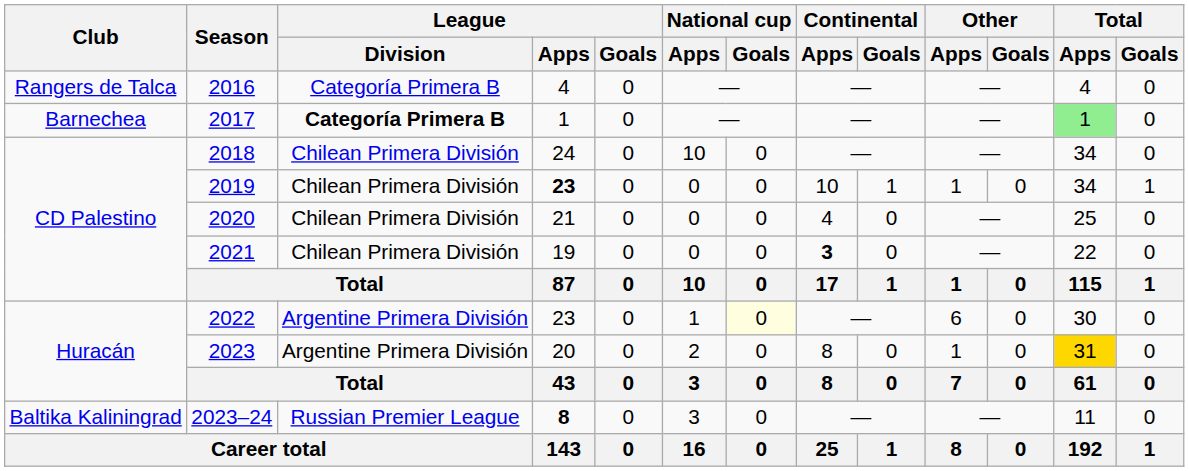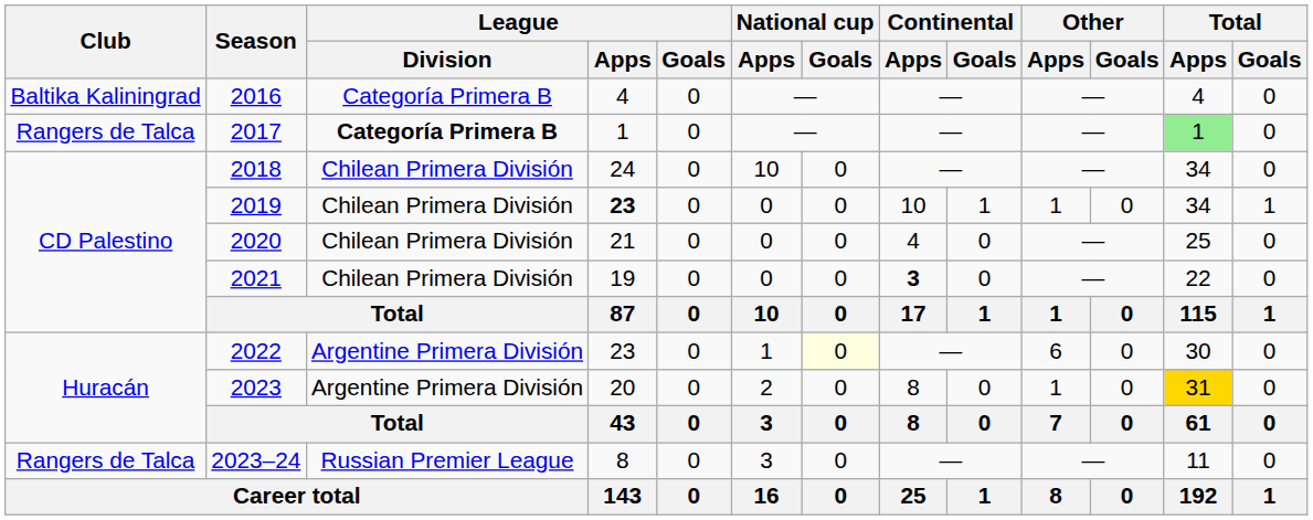 <table class="wikitable" style="text-align: center;">
 <tr>
 <th rowspan="2">Club</th>
 <th rowspan="2">Season</th>
 <th colspan="3">League</th>
 <th colspan="2">National cup</th>
 <th colspan="2">Continental</th>
 <th colspan="2">Other</th>
 <th colspan="2">Total</th>
 </tr>
 <tr>
 <th>Division</th>
 <th>Apps</th>
 <th>Goals</th>
 <th>Apps</th>
 <th>Goals</th>
 <th>Apps</th>
 <th>Goals</th>
 <th>Apps</th>
 <th>Goals</th>
 <th>Apps</th>
 <th>Goals</th>
 </tr>
 <tr>
-<td><a href='#'>Rangers de Talca</a></td>
+<td><a href='#'>Baltika Kaliningrad</a></td>
 <td><a href='#'>2016</a></td>
 <td><a href='#'>Categoría Primera B</a></td>
 <td>4</td>
 <td>0</td>
 <td colspan="2">—</td>
 <td colspan="2">—</td>
 <td colspan="2">—</td>
 <td>4</td>
 <td>0</td>
 </tr>
 <tr>
-<td><a href='#'>Barnechea</a></td>
+<td><a href='#'>Rangers de Talca</a></td>
 <td><a href='#'>2017</a></td>
 <td><strong>Categoría Primera B</strong></td>
 <td>1</td>
 <td>0</td>
 <td colspan="2">—</td>
 <td colspan="2">—</td>
 <td colspan="2">—</td>
 <td style="background: lightgreen;">1</td>
 <td>0</td>
 </tr>
 <tr>
 <td rowspan="5"><a href='#'>CD Palestino</a></td>
 <td><a href='#'>2018</a></td>
 <td><a href='#'>Chilean Primera División</a></td>
 <td>24</td>
 <td>0</td>
 <td>10</td>
 <td>0</td>
 <td colspan="2">—</td>
 <td colspan="2">—</td>
 <td>34</td>
 <td>0</td>
 </tr>
 <tr>
 <td><a href='#'>2019</a></td>
 <td>Chilean Primera División</td>
 <td><strong>23</strong></td>
 <td>0</td>
 <td>0</td>
 <td>0</td>
 <td>10</td>
 <td>1</td>
 <td>1</td>
 <td>0</td>
 <td>34</td>
 <td>1</td>
 </tr>
 <tr>
 <td><a href='#'>2020</a></td>
 <td>Chilean Primera División</td>
 <td>21</td>
 <td>0</td>
 <td>0</td>
 <td>0</td>
 <td>4</td>
 <td>0</td>
 <td colspan="2">—</td>
 <td>25</td>
 <td>0</td>
 </tr>
 <tr>
 <td><a href='#'>2021</a></td>
 <td>Chilean Primera División</td>
 <td>19</td>
 <td>0</td>
 <td>0</td>
 <td>0</td>
 <td><strong>3</strong></td>
 <td>0</td>
 <td colspan="2">—</td>
 <td>22</td>
 <td>0</td>
 </tr>
 <tr>
 <th colspan="2">Total</th>
 <th>87</th>
 <th>0</th>
 <th>10</th>
 <th>0</th>
 <th>17</th>
 <th>1</th>
 <th>1</th>
 <th>0</th>
 <th>115</th>
 <th>1</th>
 </tr>
 <tr>
 <td rowspan="3"><a href='#'>Huracán</a></td>
 <td><a href='#'>2022</a></td>
 <td><a href='#'>Argentine Primera División</a></td>
 <td>23</td>
 <td>0</td>
 <td>1</td>
 <td style="background: lightyellow;">0</td>
 <td colspan="2">—</td>
 <td>6</td>
 <td>0</td>
 <td>30</td>
 <td>0</td>
 </tr>
 <tr>
 <td><a href='#'>2023</a></td>
 <td>Argentine Primera División</td>
 <td>20</td>
 <td>0</td>
 <td>2</td>
 <td>0</td>
 <td>8</td>
 <td>0</td>
 <td>1</td>
 <td>0</td>
 <td style="background: gold;">31</td>
 <td>0</td>
 </tr>
 <tr>
 <th colspan="2">Total</th>
 <th>43</th>
 <th>0</th>
 <th>3</th>
 <th>0</th>
 <th>8</th>
 <th>0</th>
 <th>7</th>
 <th>0</th>
 <th>61</th>
 <th>0</th>
 </tr>
 <tr>
-<td><a href='#'>Baltika Kaliningrad</a></td>
+<td><a href='#'>Rangers de Talca</a></td>
 <td><a href='#'>2023–24</a></td>
 <td><a href='#'>Russian Premier League</a></td>
-<td><strong>8</strong></td>
+<td>8</td>
 <td>0</td>
 <td>3</td>
 <td>0</td>
 <td colspan="2">—</td>
 <td colspan="2">—</td>
 <td>11</td>
 <td>0</td>
 </tr>
 <tr>
 <th colspan="3">Career total</th>
 <th>143</th>
 <th>0</th>
 <th>16</th>
 <th>0</th>
 <th>25</th>
 <th>1</th>
 <th>8</th>
 <th>0</th>
 <th>192</th>
 <th>1</th>
 </tr>
 </table>
